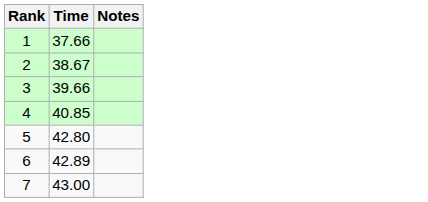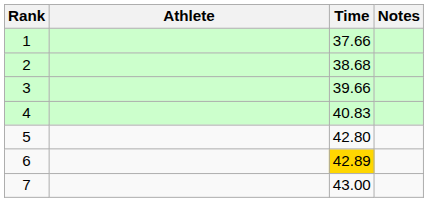 <table class="wikitable" style="text-align:center">
 <tr>
 <th>Rank</th>
+<th Style="width:18em">Athlete</th>
 <th>Time</th>
 <th>Notes</th>
 </tr>
 <tr style="background:#cfc">
 <td>1</td>
+<td style="text-align:left"></td>
 <td>37.66</td>
 <td></td>
 </tr>
 <tr style="background:#cfc">
 <td>2</td>
-<td>38.67</td>
+<td style="text-align:left"></td>
+<td>38.68</td>
 <td></td>
 </tr>
 <tr style="background:#cfc">
 <td>3</td>
+<td style="text-align:left"></td>
 <td>39.66</td>
 <td></td>
 </tr>
 <tr style="background:#cfc">
 <td>4</td>
-<td>40.85</td>
+<td style="text-align:left"></td>
+<td>40.83</td>
 <td></td>
 </tr>
 <tr>
 <td>5</td>
+<td style="text-align:left"></td>
 <td>42.80</td>
 <td></td>
 </tr>
 <tr>
 <td>6</td>
-<td>42.89</td>
+<td style="text-align:left"></td>
+<td style="background: gold;">42.89</td>
 <td></td>
 </tr>
 <tr>
 <td>7</td>
+<td style="text-align:left"></td>
 <td>43.00</td>
 <td></td>
 </tr>
 </table>
